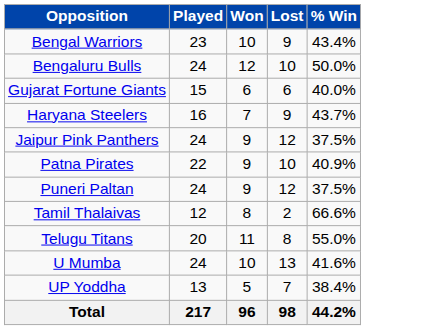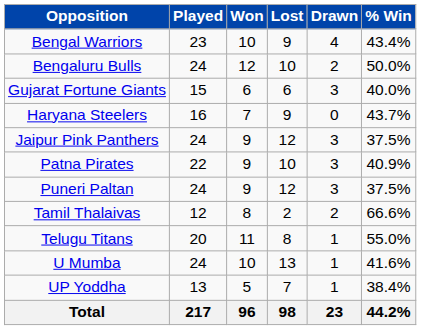 <table class="wikitable sortable" style="text-align: center; font-size: 100%" align="center" width:"80%">
 <tr>
 <th style="background:#04a; color:#fff;">Opposition</th>
 <th style="background:#04a; color:#fff;">Played</th>
 <th style="background:#04a; color:#fff;">Won</th>
 <th style="background:#04a; color:#fff;">Lost</th>
+<th style="background:#04a; color:#fff;">Drawn</th>
 <th style="background:#04a; color:#fff;">% Win</th>
 </tr>
 <tr>
 <td><a href='#'>Bengal Warriors</a></td>
 <td>23</td>
 <td>10</td>
 <td>9</td>
+<td>4</td>
 <td>43.4%</td>
 </tr>
 <tr>
 <td><a href='#'>Bengaluru Bulls</a></td>
 <td>24</td>
 <td>12</td>
 <td>10</td>
+<td>2</td>
 <td>50.0%</td>
 </tr>
 <tr>
 <td><a href='#'>Gujarat Fortune Giants</a></td>
 <td>15</td>
 <td>6</td>
 <td>6</td>
+<td>3</td>
 <td>40.0%</td>
 </tr>
 <tr>
 <td><a href='#'>Haryana Steelers</a></td>
 <td>16</td>
 <td>7</td>
 <td>9</td>
+<td>0</td>
 <td>43.7%</td>
 </tr>
 <tr>
 <td><a href='#'>Jaipur Pink Panthers</a></td>
 <td>24</td>
 <td>9</td>
 <td>12</td>
+<td>3</td>
 <td>37.5%</td>
 </tr>
 <tr>
 <td><a href='#'>Patna Pirates</a></td>
 <td>22</td>
 <td>9</td>
 <td>10</td>
+<td>3</td>
 <td>40.9%</td>
 </tr>
 <tr>
 <td><a href='#'>Puneri Paltan</a></td>
 <td>24</td>
 <td>9</td>
 <td>12</td>
+<td>3</td>
 <td>37.5%</td>
 </tr>
 <tr>
 <td><a href='#'>Tamil Thalaivas</a></td>
 <td>12</td>
 <td>8</td>
+<td>2</td>
 <td>2</td>
 <td>66.6%</td>
 </tr>
 <tr>
 <td><a href='#'>Telugu Titans</a></td>
 <td>20</td>
 <td>11</td>
 <td>8</td>
+<td>1</td>
 <td>55.0%</td>
 </tr>
 <tr>
 <td><a href='#'>U Mumba</a></td>
 <td>24</td>
 <td>10</td>
 <td>13</td>
+<td>1</td>
 <td>41.6%</td>
 </tr>
 <tr>
 <td><a href='#'>UP Yoddha</a></td>
 <td>13</td>
 <td>5</td>
 <td>7</td>
+<td>1</td>
 <td>38.4%</td>
 </tr>
 <tr>
 <th>Total</th>
 <th>217</th>
 <th>96</th>
 <th>98</th>
+<th>23</th>
 <th>44.2%</th>
 </tr>
 </table>
